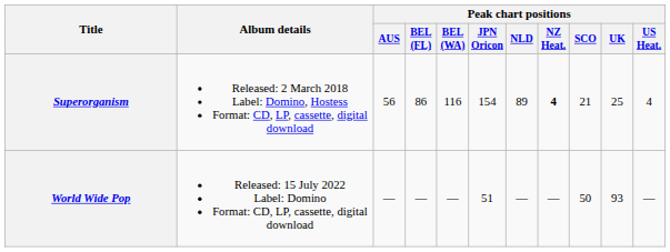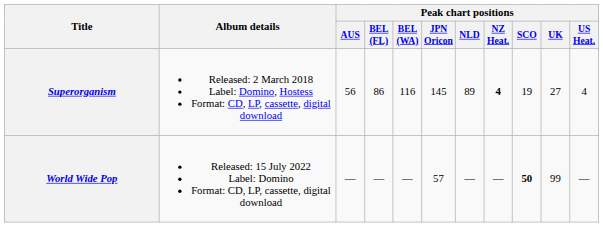 <table class="wikitable plainrowheaders" style="text-align:center">
 <tr>
 <th rowspan="2" style="width:14em">Title</th>
 <th rowspan="2" style="width:16em">Album details</th>
 <th colspan="9">Peak chart positions</th>
 </tr>
 <tr>
 <th scope="col" style="width:2.5em;font-size:90%;"><a href='#'>AUS</a><br></th>
 <th scope="col" style="width:2.5em;font-size:90%;"><a href='#'>BEL<br>(FL)</a><br></th>
 <th scope="col" style="width:2.5em;font-size:90%;"><a href='#'>BEL<br>(WA)</a><br></th>
 <th scope="col" style="width:2.5em;font-size:90%;"><a href='#'>JPN<br>Oricon</a><br></th>
 <th scope="col" style="width:2.5em;font-size:90%;"><a href='#'>NLD</a><br></th>
 <th scope="col" style="width:2.5em;font-size:90%;"><a href='#'>NZ<br>Heat.</a><br></th>
 <th scope="col" style="width:2.5em;font-size:90%;"><a href='#'>SCO</a><br></th>
 <th scope="col" style="width:2.5em;font-size:90%;"><a href='#'>UK</a><br></th>
 <th scope="col" style="width:2.5em;font-size:90%;"><a href='#'>US<br>Heat.</a><br></th>
 </tr>
 <tr>
 <th scope="row"><em><a href='#'>Superorganism</a></em></th>
 <td><br><ul><li>Released: 2 March 2018</li><li>Label: <a href='#'>Domino</a>, <a href='#'>Hostess</a></li><li>Format: <a href='#'>CD</a>, <a href='#'>LP</a>, <a href='#'>cassette</a>, <a href='#'>digital download</a></li></ul></td>
 <td>56</td>
 <td>86</td>
 <td>116</td>
-<td>154</td>
+<td>145</td>
 <td>89</td>
 <td><strong>4</strong></td>
-<td>21</td>
-<td>25</td>
+<td>19</td>
+<td>27</td>
 <td>4</td>
 </tr>
 <tr>
 <th scope="row"><em><a href='#'>World Wide Pop</a></em></th>
 <td><br><ul><li>Released: 15 July 2022</li><li>Label: Domino</li><li>Format: CD, LP, cassette, digital download</li></ul></td>
 <td>—</td>
 <td>—</td>
 <td>—</td>
-<td>51</td>
+<td>57</td>
 <td>—</td>
 <td>—</td>
-<td>50</td>
-<td>93</td>
+<td><strong>50</strong></td>
+<td>99</td>
 <td>—</td>
 </tr>
 </table>
